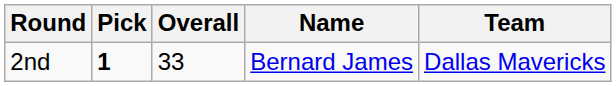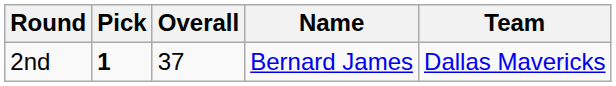 <table class="wikitable">
 <tr>
 <th>Round</th>
 <th>Pick</th>
 <th>Overall</th>
 <th>Name</th>
 <th>Team</th>
 </tr>
 <tr>
 <td>2nd</td>
 <td><strong>1</strong></td>
-<td>33</td>
+<td>37</td>
 <td><a href='#'>Bernard James</a></td>
 <td><a href='#'>Dallas Mavericks</a></td>
 </tr>
 </table>
